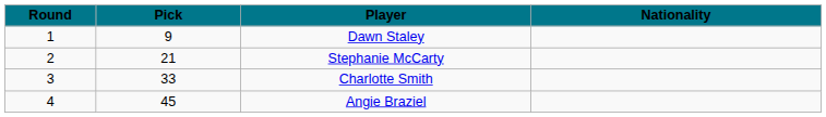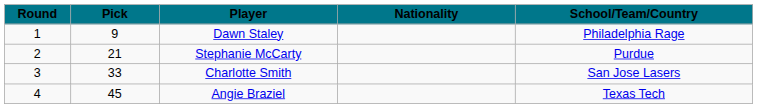 <table class="wikitable" style="text-align:center; width:60em">
 <tr>
 <th style="background: #00778B" width="2%"><span>Round</span></th>
 <th style="background: #00778B" width="5%"><span>Pick</span></th>
 <th style="background: #00778B" width="10%"><span>Player</span></th>
 <th style="background: #00778B" width="10%"><span>Nationality</span></th>
+<th style="background: #00778B" width="10%"><span>School/Team/Country</span></th>
 </tr>
 <tr>
 <td>1</td>
 <td>9</td>
 <td><a href='#'>Dawn Staley</a></td>
 <td></td>
+<td><a href='#'>Philadelphia Rage</a></td>
 </tr>
 <tr>
 <td>2</td>
 <td>21</td>
 <td><a href='#'>Stephanie McCarty</a></td>
 <td></td>
+<td><a href='#'>Purdue</a></td>
 </tr>
 <tr>
 <td>3</td>
 <td>33</td>
 <td><a href='#'>Charlotte Smith</a></td>
 <td></td>
+<td><a href='#'>San Jose Lasers</a></td>
 </tr>
 <tr>
 <td>4</td>
 <td>45</td>
 <td><a href='#'>Angie Braziel</a></td>
 <td></td>
+<td><a href='#'>Texas Tech</a></td>
 </tr>
 </table>
